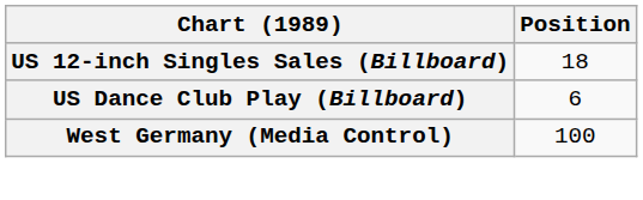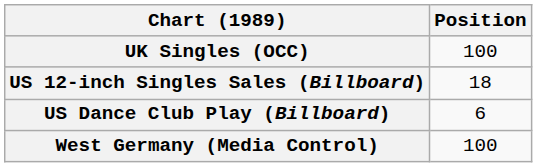 <table class="wikitable sortable plainrowheaders" style="text-align:center">
 <tr>
 <th scope="col">Chart (1989)</th>
 <th scope="col">Position</th>
+</tr>
+<tr>
+<th scope="row">UK Singles (OCC)</th>
+<td>100</td>
 </tr>
 <tr>
 <th scope="row">US 12-inch Singles Sales (<em>Billboard</em>)</th>
 <td>18</td>
 </tr>
 <tr>
 <th scope="row">US Dance Club Play (<em>Billboard</em>)</th>
 <td>6</td>
 </tr>
 <tr>
 <th scope="row">West Germany (Media Control)</th>
 <td>100</td>
 </tr>
 </table>
